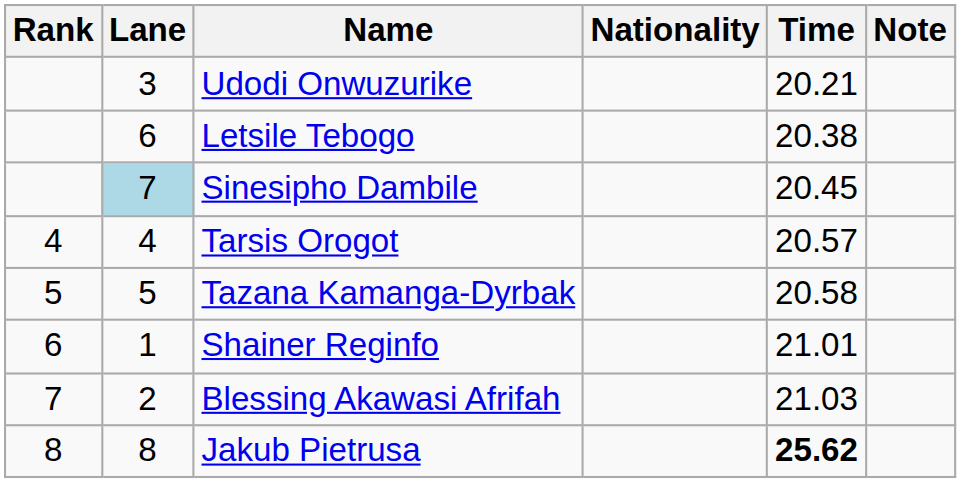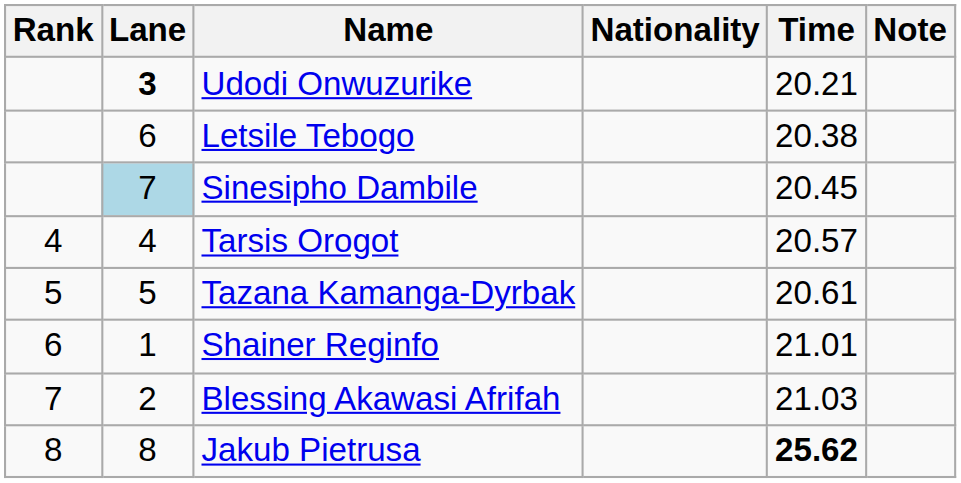 <table class="wikitable sortable" style="text-align:center">
 <tr>
 <th>Rank</th>
 <th>Lane</th>
 <th>Name</th>
 <th>Nationality</th>
 <th>Time</th>
 <th>Note</th>
 </tr>
 <tr>
 <td></td>
-<td>3</td>
+<td><strong>3</strong></td>
 <td align=left><a href='#'>Udodi Onwuzurike</a></td>
 <td align=left></td>
 <td>20.21</td>
 <td></td>
 </tr>
 <tr>
 <td></td>
 <td>6</td>
 <td align=left><a href='#'>Letsile Tebogo</a></td>
 <td align=left></td>
 <td>20.38</td>
 <td></td>
 </tr>
 <tr>
 <td></td>
 <td style="background: lightblue;">7</td>
 <td align=left><a href='#'>Sinesipho Dambile</a></td>
 <td align=left></td>
 <td>20.45</td>
 <td></td>
 </tr>
 <tr>
 <td>4</td>
 <td>4</td>
 <td align=left><a href='#'>Tarsis Orogot</a></td>
 <td align=left></td>
 <td>20.57</td>
 <td></td>
 </tr>
 <tr>
 <td>5</td>
 <td>5</td>
 <td align=left><a href='#'>Tazana Kamanga-Dyrbak</a></td>
 <td align=left></td>
-<td>20.58</td>
+<td>20.61</td>
 <td></td>
 </tr>
 <tr>
 <td>6</td>
 <td>1</td>
 <td align=left><a href='#'>Shainer Reginfo</a></td>
 <td align=left></td>
 <td>21.01</td>
 <td></td>
 </tr>
 <tr>
 <td>7</td>
 <td>2</td>
 <td align=left><a href='#'>Blessing Akawasi Afrifah</a></td>
 <td align=left></td>
 <td>21.03</td>
 <td></td>
 </tr>
 <tr>
 <td>8</td>
 <td>8</td>
 <td align=left><a href='#'>Jakub Pietrusa</a></td>
 <td align=left></td>
 <td><strong>25.62</strong></td>
 <td></td>
 </tr>
 </table>
